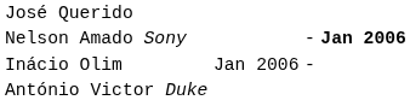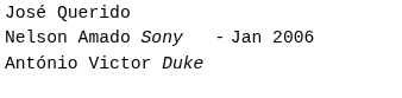 <table border="0">
 <tr>
 <td></td>
 <td>José Querido</td>
 <td></td>
 <td></td>
 </tr>
 <tr>
 <td></td>
 <td>Nelson Amado <em>Sony</em></td>
 <td></td>
 <td>-</td>
-<td align=left><strong>Jan 2006</strong></td>
-</tr>
-<tr>
-<td></td>
-<td>Inácio Olim</td>
-<td align=right>Jan 2006</td>
-<td>-</td>
-<td></td>
+<td align=left>Jan 2006</td>
 </tr>
 <tr>
 <td></td>
 <td>António Victor <em>Duke</em></td>
 <td></td>
 <td></td>
 </tr>
 <tr>
 </tr>
 </table>
